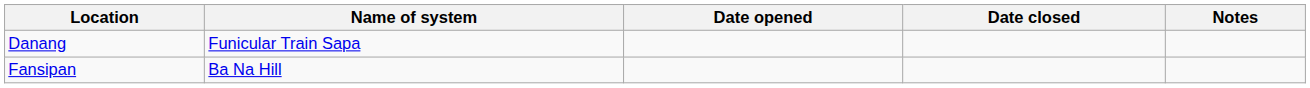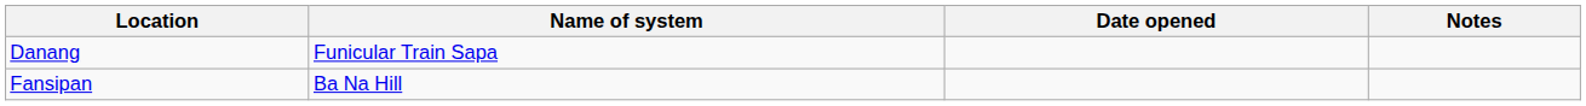 <table class="wikitable" width=100%>
 <tr>
 <th>Location</th>
 <th>Name of system</th>
 <th>Date opened</th>
-<th>Date closed</th>
 <th>Notes</th>
 </tr>
 <tr>
 <td><a href='#'>Danang</a></td>
 <td><a href='#'>Funicular Train Sapa</a></td>
-<td></td>
 <td></td>
 <td></td>
 </tr>
 <tr>
 <td><a href='#'>Fansipan</a></td>
 <td><a href='#'>Ba Na Hill</a></td>
 <td></td>
 <td></td>
-<td></td>
 </tr>
 </table>
